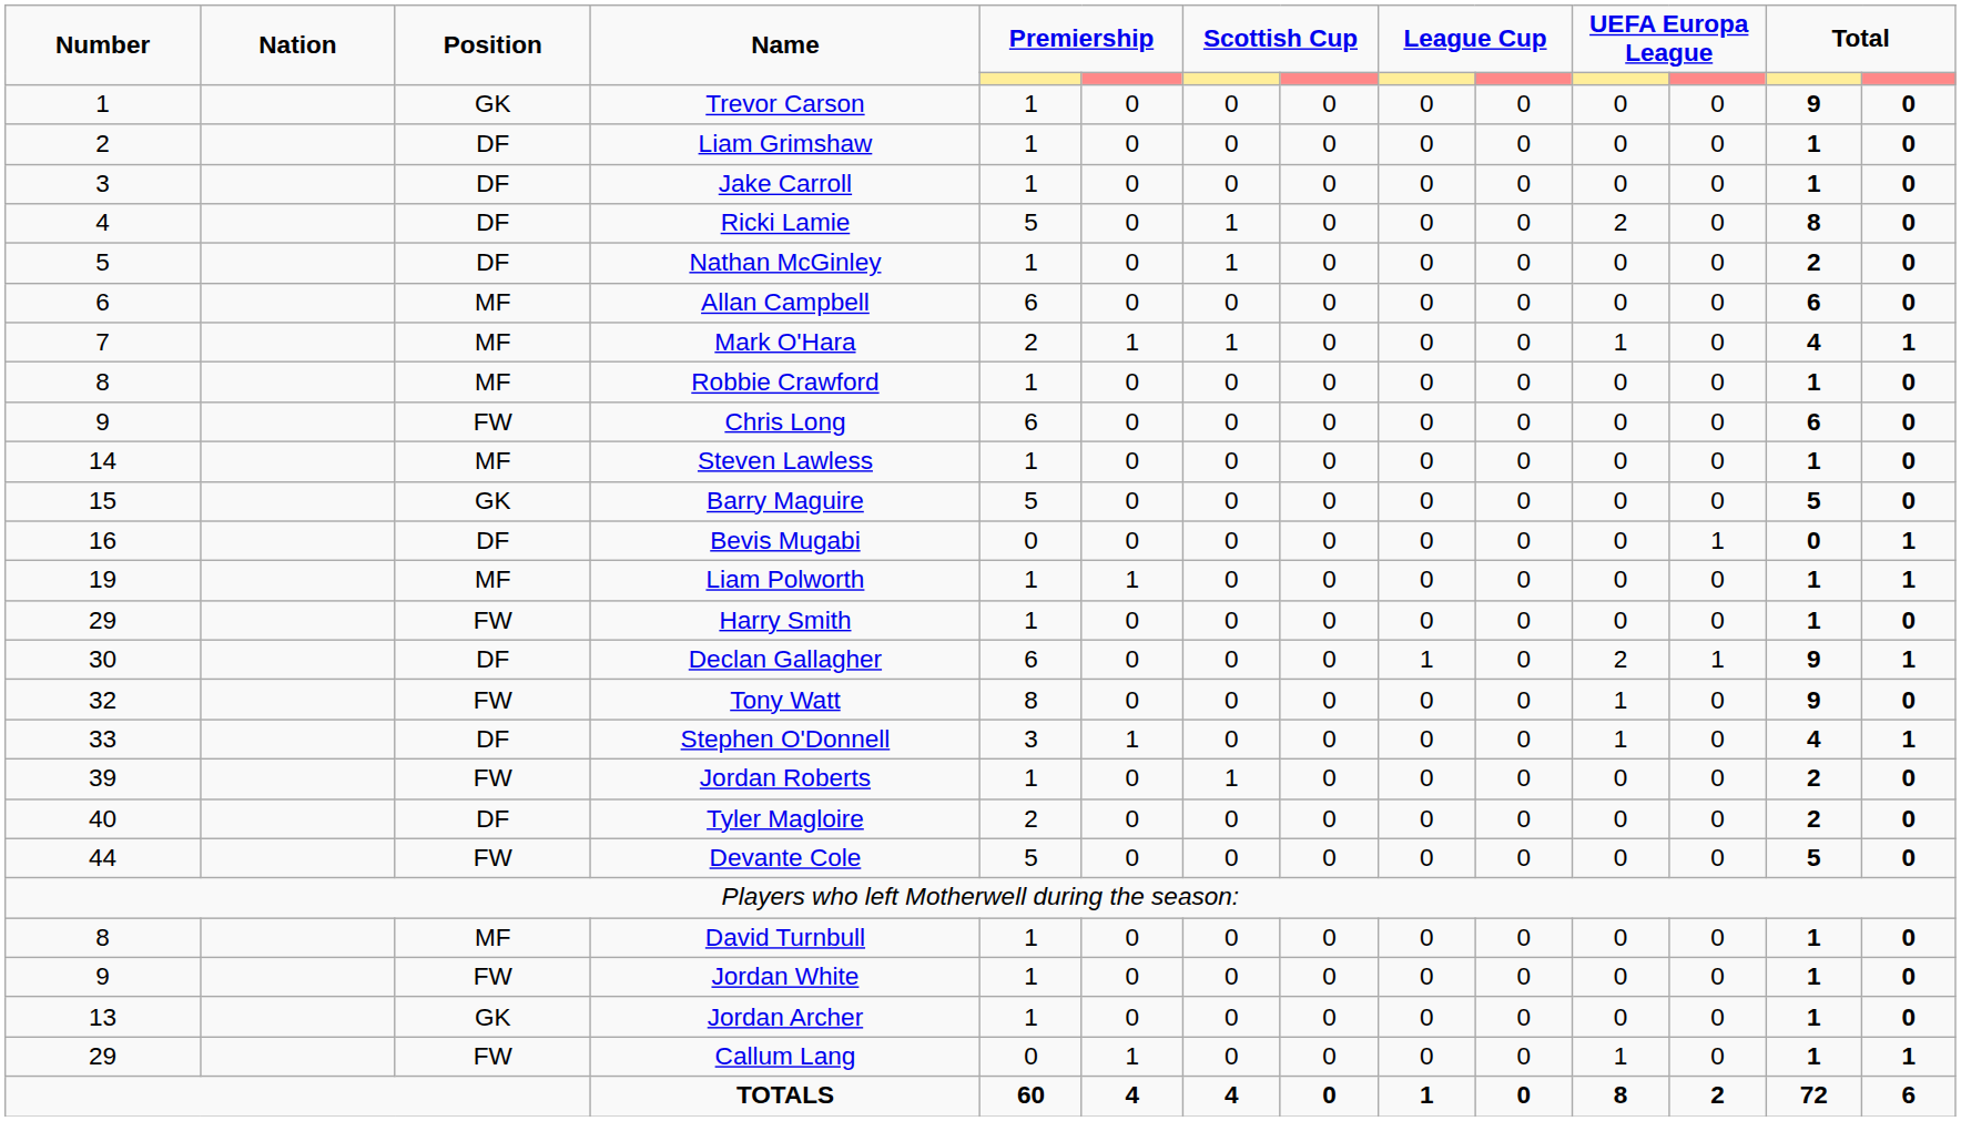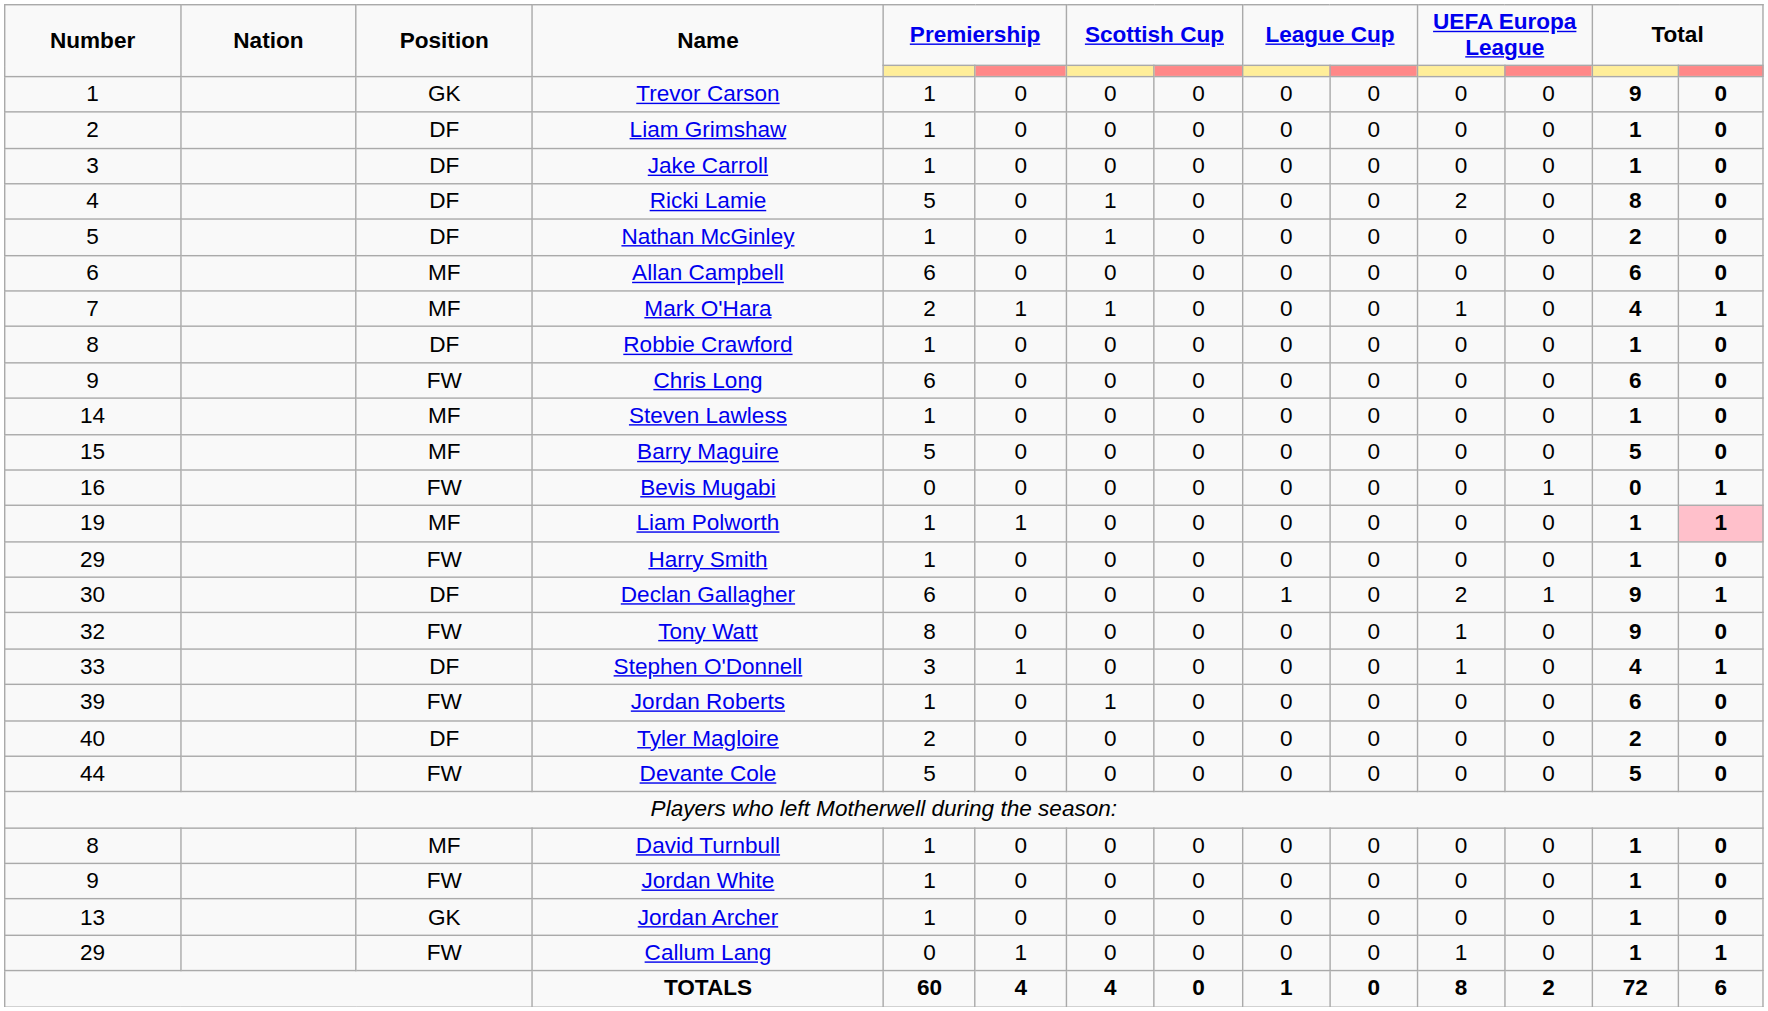 <table class="wikitable" style="font-size: 100%; text-align: center">
 <tr>
 <td rowspan="2" width="10%" align="center"><strong>Number</strong></td>
 <td rowspan="2" width="10%" align="center"><strong>Nation</strong></td>
 <td rowspan="2" width="10%" align="center"><strong>Position</strong></td>
 <td rowspan="2" width="20%" align="center"><strong>Name</strong></td>
 <td colspan="2" align="center"><strong><a href='#'>Premiership</a></strong></td>
 <td colspan="2" align="center"><strong><a href='#'>Scottish Cup</a></strong></td>
 <td colspan="2" align="center"><strong><a href='#'>League Cup</a></strong></td>
 <td colspan="2" align="center"><strong><a href='#'>UEFA Europa League</a></strong></td>
 <td colspan="2" align="center"><strong>Total </strong></td>
 </tr>
 <tr>
 <th width=60 style="background: #FFEE99"></th>
 <th width=60 style="background: #FF8888"></th>
 <th width=60 style="background: #FFEE99"></th>
 <th width=60 style="background: #FF8888"></th>
 <th width=60 style="background: #FFEE99"></th>
 <th width=60 style="background: #FF8888"></th>
 <th width=60 style="background: #FFEE99"></th>
 <th width=60 style="background: #FF8888"></th>
 <th width=60 style="background: #FFEE99"></th>
 <th width=60 style="background: #FF8888"></th>
 </tr>
 <tr>
 <td>1</td>
 <td></td>
 <td>GK</td>
 <td><a href='#'>Trevor Carson</a></td>
 <td>1</td>
 <td>0</td>
 <td>0</td>
 <td>0</td>
 <td>0</td>
 <td>0</td>
 <td>0</td>
 <td>0</td>
 <td><strong>9</strong></td>
 <td><strong>0</strong></td>
 </tr>
 <tr>
 <td>2</td>
 <td></td>
 <td>DF</td>
 <td><a href='#'>Liam Grimshaw</a></td>
 <td>1</td>
 <td>0</td>
 <td>0</td>
 <td>0</td>
 <td>0</td>
 <td>0</td>
 <td>0</td>
 <td>0</td>
 <td><strong>1</strong></td>
 <td><strong>0</strong></td>
 </tr>
 <tr>
 <td>3</td>
 <td></td>
 <td>DF</td>
 <td><a href='#'>Jake Carroll</a></td>
 <td>1</td>
 <td>0</td>
 <td>0</td>
 <td>0</td>
 <td>0</td>
 <td>0</td>
 <td>0</td>
 <td>0</td>
 <td><strong>1</strong></td>
 <td><strong>0</strong></td>
 </tr>
 <tr>
 <td>4</td>
 <td></td>
 <td>DF</td>
 <td><a href='#'>Ricki Lamie</a></td>
 <td>5</td>
 <td>0</td>
 <td>1</td>
 <td>0</td>
 <td>0</td>
 <td>0</td>
 <td>2</td>
 <td>0</td>
 <td><strong>8</strong></td>
 <td><strong>0</strong></td>
 </tr>
 <tr>
 <td>5</td>
 <td></td>
 <td>DF</td>
 <td><a href='#'>Nathan McGinley</a></td>
 <td>1</td>
 <td>0</td>
 <td>1</td>
 <td>0</td>
 <td>0</td>
 <td>0</td>
 <td>0</td>
 <td>0</td>
 <td><strong>2</strong></td>
 <td><strong>0</strong></td>
 </tr>
 <tr>
 <td>6</td>
 <td></td>
 <td>MF</td>
 <td><a href='#'>Allan Campbell</a></td>
 <td>6</td>
 <td>0</td>
 <td>0</td>
 <td>0</td>
 <td>0</td>
 <td>0</td>
 <td>0</td>
 <td>0</td>
 <td><strong>6</strong></td>
 <td><strong>0</strong></td>
 </tr>
 <tr>
 <td>7</td>
 <td></td>
 <td>MF</td>
 <td><a href='#'>Mark O'Hara</a></td>
 <td>2</td>
 <td>1</td>
 <td>1</td>
 <td>0</td>
 <td>0</td>
 <td>0</td>
 <td>1</td>
 <td>0</td>
 <td><strong>4</strong></td>
 <td><strong>1</strong></td>
 </tr>
 <tr>
 <td>8</td>
 <td></td>
-<td>MF</td>
+<td>DF</td>
 <td><a href='#'>Robbie Crawford</a></td>
 <td>1</td>
 <td>0</td>
 <td>0</td>
 <td>0</td>
 <td>0</td>
 <td>0</td>
 <td>0</td>
 <td>0</td>
 <td><strong>1</strong></td>
 <td><strong>0</strong></td>
 </tr>
 <tr>
 <td>9</td>
 <td></td>
 <td>FW</td>
 <td><a href='#'>Chris Long</a></td>
 <td>6</td>
 <td>0</td>
 <td>0</td>
 <td>0</td>
 <td>0</td>
 <td>0</td>
 <td>0</td>
 <td>0</td>
 <td><strong>6</strong></td>
 <td><strong>0</strong></td>
 </tr>
 <tr>
 <td>14</td>
 <td></td>
 <td>MF</td>
 <td><a href='#'>Steven Lawless</a></td>
 <td>1</td>
 <td>0</td>
 <td>0</td>
 <td>0</td>
 <td>0</td>
 <td>0</td>
 <td>0</td>
 <td>0</td>
 <td><strong>1</strong></td>
 <td><strong>0</strong></td>
 </tr>
 <tr>
 <td>15</td>
 <td></td>
-<td>GK</td>
+<td>MF</td>
 <td><a href='#'>Barry Maguire</a></td>
 <td>5</td>
 <td>0</td>
 <td>0</td>
 <td>0</td>
 <td>0</td>
 <td>0</td>
 <td>0</td>
 <td>0</td>
 <td><strong>5</strong></td>
 <td><strong>0</strong></td>
 </tr>
 <tr>
 <td>16</td>
 <td></td>
-<td>DF</td>
+<td>FW</td>
 <td><a href='#'>Bevis Mugabi</a></td>
 <td>0</td>
 <td>0</td>
 <td>0</td>
 <td>0</td>
 <td>0</td>
 <td>0</td>
 <td>0</td>
 <td>1</td>
 <td><strong>0</strong></td>
 <td><strong>1</strong></td>
 </tr>
 <tr>
 <td>19</td>
 <td></td>
 <td>MF</td>
 <td><a href='#'>Liam Polworth</a></td>
 <td>1</td>
 <td>1</td>
 <td>0</td>
 <td>0</td>
 <td>0</td>
 <td>0</td>
 <td>0</td>
 <td>0</td>
 <td><strong>1</strong></td>
-<td><strong>1</strong></td>
+<td style="background: pink;"><strong>1</strong></td>
 </tr>
 <tr>
 <td>29</td>
 <td></td>
 <td>FW</td>
 <td><a href='#'>Harry Smith</a></td>
 <td>1</td>
 <td>0</td>
 <td>0</td>
 <td>0</td>
 <td>0</td>
 <td>0</td>
 <td>0</td>
 <td>0</td>
 <td><strong>1</strong></td>
 <td><strong>0</strong></td>
 </tr>
 <tr>
 <td>30</td>
 <td></td>
 <td>DF</td>
 <td><a href='#'>Declan Gallagher</a></td>
 <td>6</td>
 <td>0</td>
 <td>0</td>
 <td>0</td>
 <td>1</td>
 <td>0</td>
 <td>2</td>
 <td>1</td>
 <td><strong>9</strong></td>
 <td><strong>1</strong></td>
 </tr>
 <tr>
 <td>32</td>
 <td></td>
 <td>FW</td>
 <td><a href='#'>Tony Watt</a></td>
 <td>8</td>
 <td>0</td>
 <td>0</td>
 <td>0</td>
 <td>0</td>
 <td>0</td>
 <td>1</td>
 <td>0</td>
 <td><strong>9</strong></td>
 <td><strong>0</strong></td>
 </tr>
 <tr>
 <td>33</td>
 <td></td>
 <td>DF</td>
 <td><a href='#'>Stephen O'Donnell</a></td>
 <td>3</td>
 <td>1</td>
 <td>0</td>
 <td>0</td>
 <td>0</td>
 <td>0</td>
 <td>1</td>
 <td>0</td>
 <td><strong>4</strong></td>
 <td><strong>1</strong></td>
 </tr>
 <tr>
 <td>39</td>
 <td></td>
 <td>FW</td>
 <td><a href='#'>Jordan Roberts</a></td>
 <td>1</td>
 <td>0</td>
 <td>1</td>
 <td>0</td>
 <td>0</td>
 <td>0</td>
 <td>0</td>
 <td>0</td>
-<td><strong>2</strong></td>
+<td><strong>6</strong></td>
 <td><strong>0</strong></td>
 </tr>
 <tr>
 <td>40</td>
 <td></td>
 <td>DF</td>
 <td><a href='#'>Tyler Magloire</a></td>
 <td>2</td>
 <td>0</td>
 <td>0</td>
 <td>0</td>
 <td>0</td>
 <td>0</td>
 <td>0</td>
 <td>0</td>
 <td><strong>2</strong></td>
 <td><strong>0</strong></td>
 </tr>
 <tr>
 <td>44</td>
 <td></td>
 <td>FW</td>
 <td><a href='#'>Devante Cole</a></td>
 <td>5</td>
 <td>0</td>
 <td>0</td>
 <td>0</td>
 <td>0</td>
 <td>0</td>
 <td>0</td>
 <td>0</td>
 <td><strong>5</strong></td>
 <td><strong>0</strong></td>
 </tr>
 <tr>
 <td colspan="14"><em>Players who left Motherwell during the season:</em></td>
 </tr>
 <tr>
 <td>8</td>
 <td></td>
 <td>MF</td>
 <td><a href='#'>David Turnbull</a></td>
 <td>1</td>
 <td>0</td>
 <td>0</td>
 <td>0</td>
 <td>0</td>
 <td>0</td>
 <td>0</td>
 <td>0</td>
 <td><strong>1</strong></td>
 <td><strong>0</strong></td>
 </tr>
 <tr>
 <td>9</td>
 <td></td>
 <td>FW</td>
 <td><a href='#'>Jordan White</a></td>
 <td>1</td>
 <td>0</td>
 <td>0</td>
 <td>0</td>
 <td>0</td>
 <td>0</td>
 <td>0</td>
 <td>0</td>
 <td><strong>1</strong></td>
 <td><strong>0</strong></td>
 </tr>
 <tr>
 <td>13</td>
 <td></td>
 <td>GK</td>
 <td><a href='#'>Jordan Archer</a></td>
 <td>1</td>
 <td>0</td>
 <td>0</td>
 <td>0</td>
 <td>0</td>
 <td>0</td>
 <td>0</td>
 <td>0</td>
 <td><strong>1</strong></td>
 <td><strong>0</strong></td>
 </tr>
 <tr>
 <td>29</td>
 <td></td>
 <td>FW</td>
 <td><a href='#'>Callum Lang</a></td>
 <td>0</td>
 <td>1</td>
 <td>0</td>
 <td>0</td>
 <td>0</td>
 <td>0</td>
 <td>1</td>
 <td>0</td>
 <td><strong>1</strong></td>
 <td><strong>1</strong></td>
 </tr>
 <tr>
 <td colspan="3"></td>
 <td><strong>TOTALS</strong></td>
 <td><strong>60</strong></td>
 <td><strong>4</strong></td>
 <td><strong>4</strong></td>
 <td><strong>0</strong></td>
 <td><strong>1</strong></td>
 <td><strong>0</strong></td>
 <td><strong>8</strong></td>
 <td><strong>2</strong></td>
 <td><strong>72</strong></td>
 <td><strong>6</strong></td>
 </tr>
 </table>
